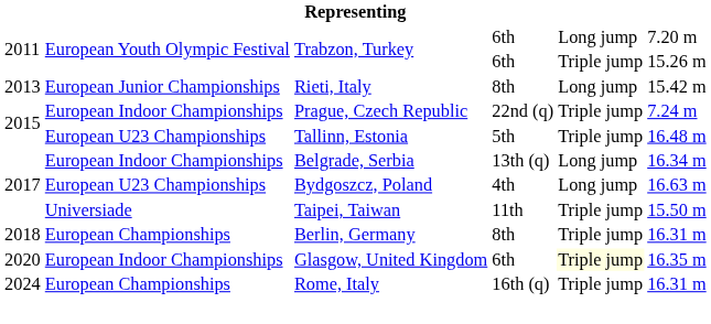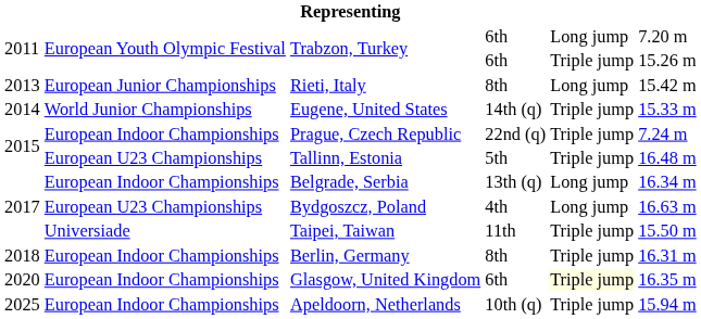 <table>
 <tr>
 <th colspan="6">Representing </th>
 </tr>
 <tr>
 <td rowspan=2>2011</td>
 <td rowspan=2><a href='#'>European Youth Olympic Festival</a></td>
 <td rowspan=2><a href='#'>Trabzon, Turkey</a></td>
 <td>6th</td>
 <td>Long jump</td>
 <td>7.20 m</td>
 </tr>
 <tr>
 <td>6th</td>
 <td>Triple jump</td>
 <td>15.26 m</td>
 </tr>
 <tr>
 <td>2013</td>
 <td><a href='#'>European Junior Championships</a></td>
 <td><a href='#'>Rieti, Italy</a></td>
 <td>8th</td>
 <td>Long jump</td>
 <td>15.42 m</td>
+</tr>
+<tr>
+<td>2014</td>
+<td><a href='#'>World Junior Championships</a></td>
+<td><a href='#'>Eugene, United States</a></td>
+<td>14th (q)</td>
+<td>Triple jump</td>
+<td><a href='#'>15.33 m</a></td>
 </tr>
 <tr>
 <td rowspan=2>2015</td>
 <td><a href='#'>European Indoor Championships</a></td>
 <td><a href='#'>Prague, Czech Republic</a></td>
 <td>22nd (q)</td>
 <td>Triple jump</td>
 <td><a href='#'>7.24 m</a></td>
 </tr>
 <tr>
 <td><a href='#'>European U23 Championships</a></td>
 <td><a href='#'>Tallinn, Estonia</a></td>
 <td>5th</td>
 <td>Triple jump</td>
 <td><a href='#'>16.48 m</a></td>
 </tr>
 <tr>
 <td rowspan=3>2017</td>
 <td><a href='#'>European Indoor Championships</a></td>
 <td><a href='#'>Belgrade, Serbia</a></td>
 <td>13th (q)</td>
 <td>Long jump</td>
 <td><a href='#'>16.34 m</a></td>
 </tr>
 <tr>
 <td><a href='#'>European U23 Championships</a></td>
 <td><a href='#'>Bydgoszcz, Poland</a></td>
 <td>4th</td>
 <td>Long jump</td>
 <td><a href='#'>16.63 m</a></td>
 </tr>
 <tr>
 <td><a href='#'>Universiade</a></td>
 <td><a href='#'>Taipei, Taiwan</a></td>
 <td>11th</td>
 <td>Triple jump</td>
 <td><a href='#'>15.50 m</a></td>
 </tr>
 <tr>
 <td>2018</td>
-<td><a href='#'>European Championships</a></td>
+<td><a href='#'>European Indoor Championships</a></td>
 <td><a href='#'>Berlin, Germany</a></td>
 <td>8th</td>
 <td>Triple jump</td>
 <td><a href='#'>16.31 m</a></td>
 </tr>
 <tr>
 <td>2020</td>
 <td><a href='#'>European Indoor Championships</a></td>
 <td><a href='#'>Glasgow, United Kingdom</a></td>
 <td>6th</td>
 <td style="background: lightyellow;">Triple jump</td>
 <td><a href='#'>16.35 m</a></td>
 </tr>
 <tr>
-<td>2024</td>
-<td><a href='#'>European Championships</a></td>
-<td><a href='#'>Rome, Italy</a></td>
-<td>16th (q)</td>
+<td>2025</td>
+<td><a href='#'>European Indoor Championships</a></td>
+<td><a href='#'>Apeldoorn, Netherlands</a></td>
+<td>10th (q)</td>
 <td>Triple jump</td>
-<td><a href='#'>16.31 m</a></td>
+<td><a href='#'>15.94 m</a></td>
 </tr>
 </table>
